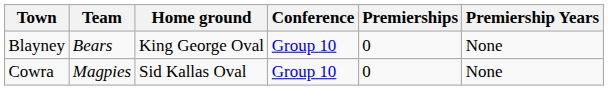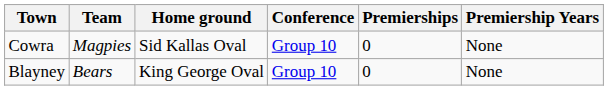 <table class="wikitable sortable">
 <tr>
 <th>Town</th>
 <th>Team</th>
 <th>Home ground</th>
 <th>Conference</th>
 <th>Premierships</th>
 <th>Premiership Years</th>
 </tr>
 <tr>
+<td> Cowra</td>
+<td><em>Magpies</em></td>
+<td>Sid Kallas Oval</td>
+<td><a href='#'>Group 10</a></td>
+<td>0</td>
+<td>None</td>
+</tr>
+<tr>
 <td> Blayney</td>
 <td><em>Bears</em></td>
 <td>King George Oval</td>
 <td><a href='#'>Group 10</a></td>
 <td>0</td>
 <td>None</td>
 </tr>
-<tr>
-<td> Cowra</td>
-<td><em>Magpies</em></td>
-<td>Sid Kallas Oval</td>
-<td><a href='#'>Group 10</a></td>
-<td>0</td>
-<td>None</td>
-</tr>
 </table>
